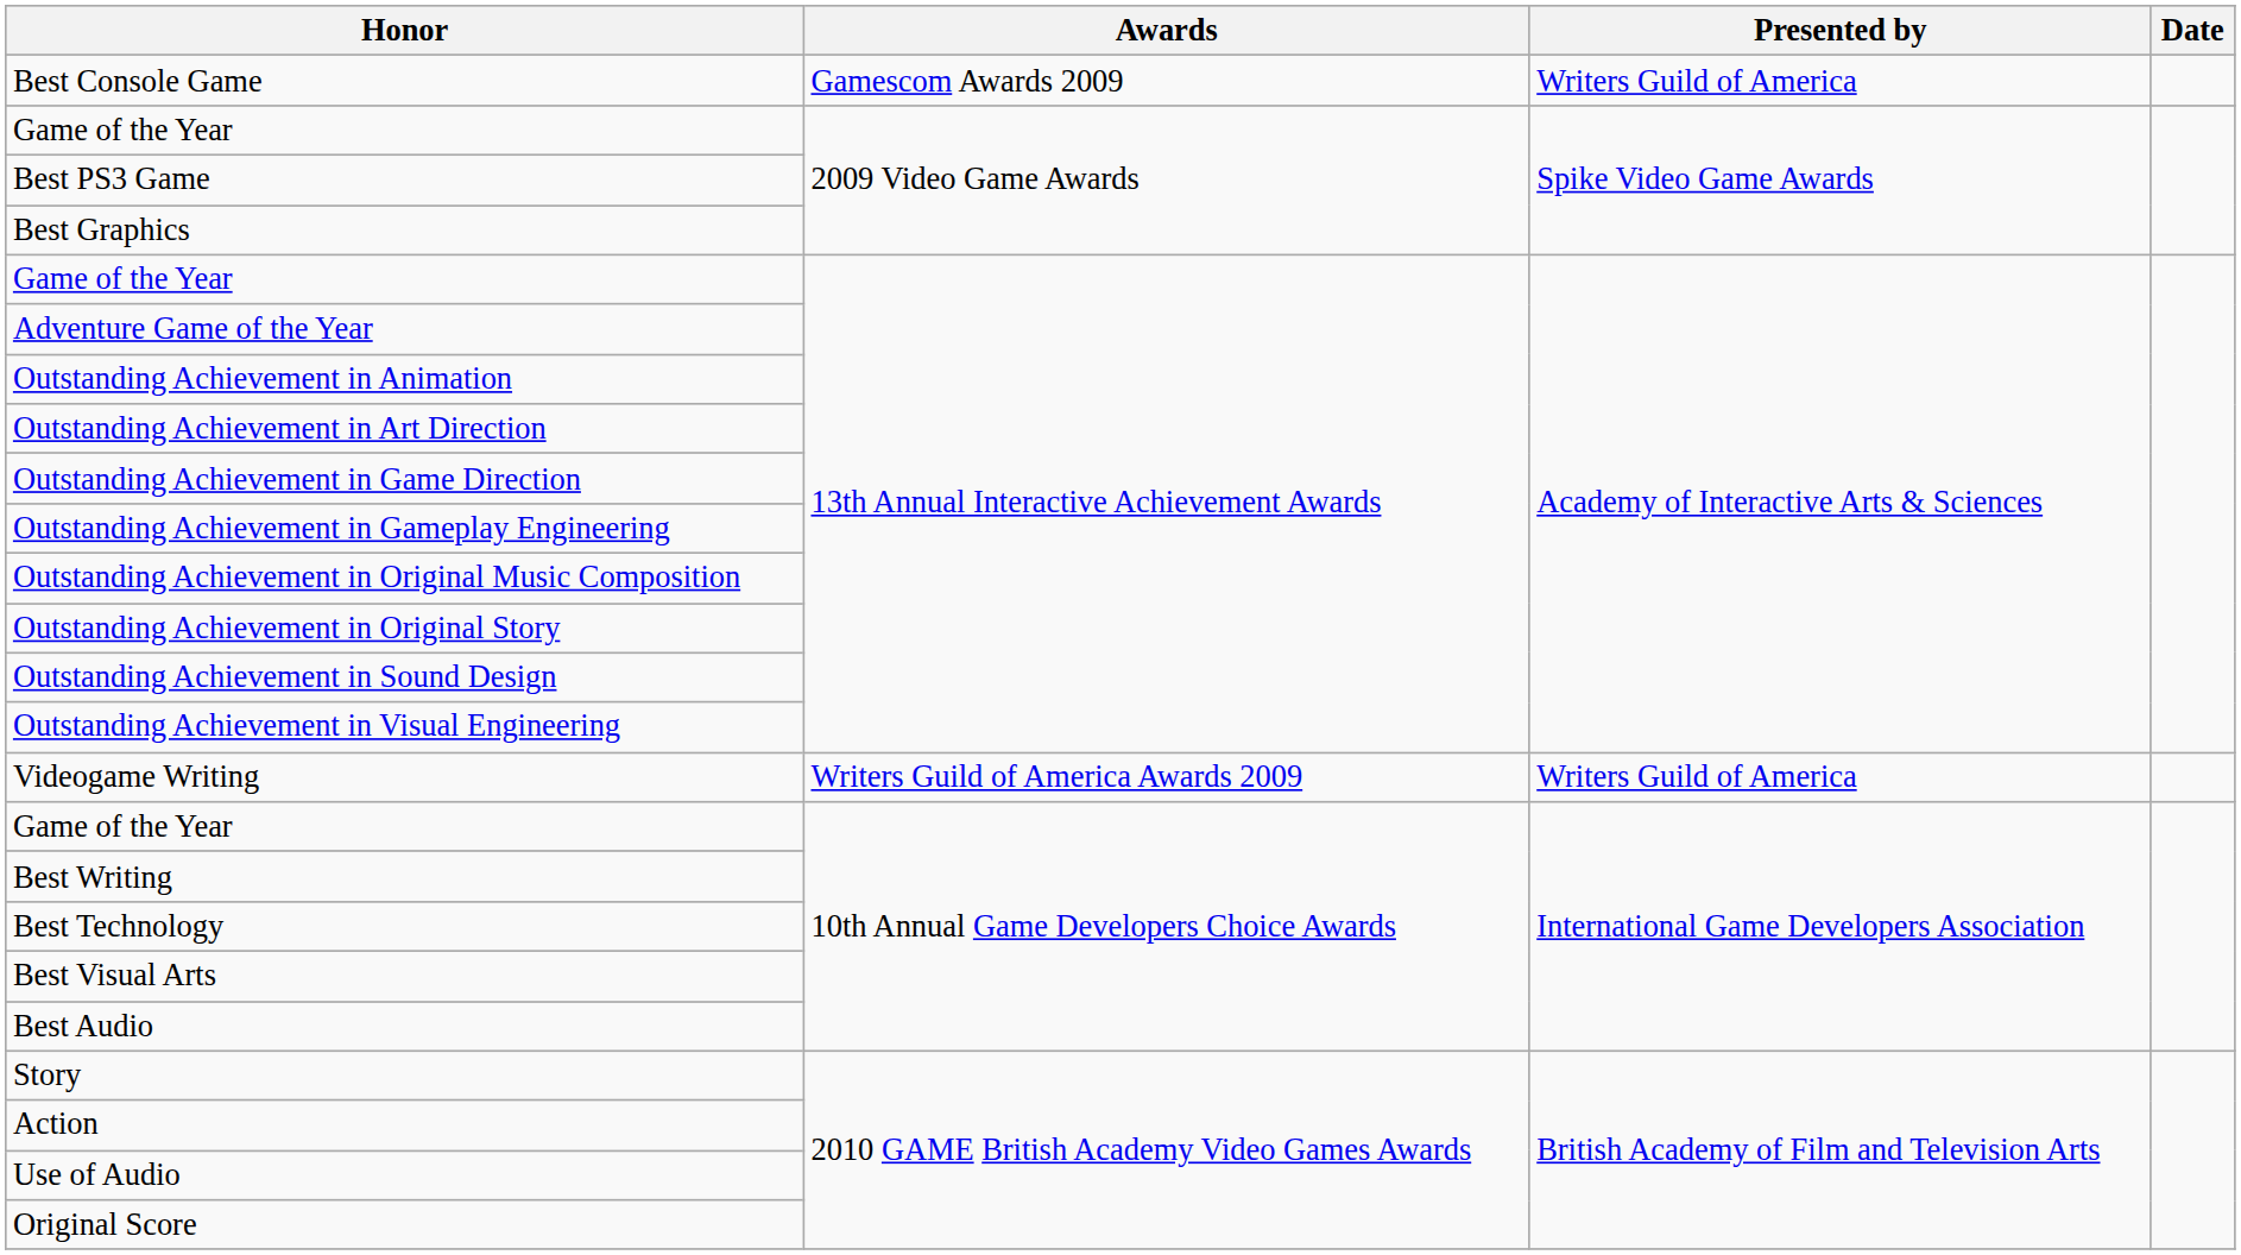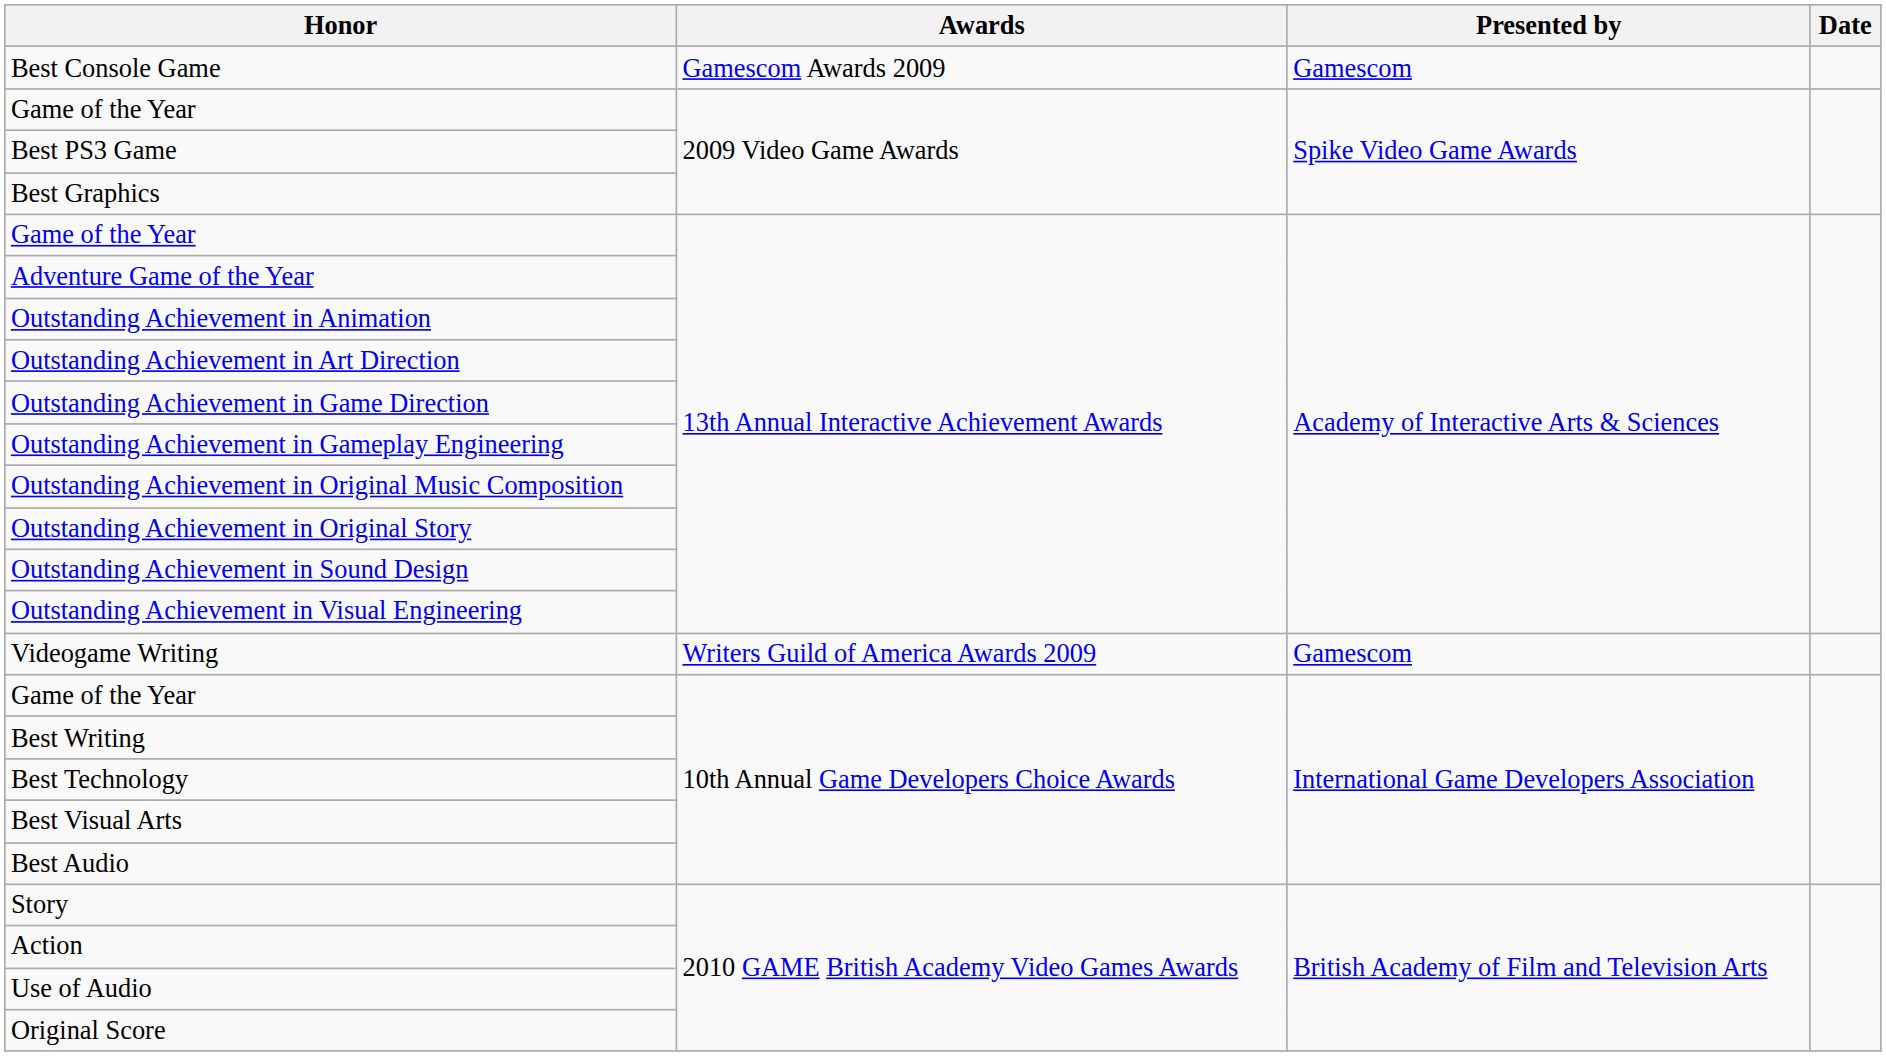 <table class="wikitable" style="width:90%;">
 <tr>
 <th>Honor</th>
 <th>Awards</th>
 <th>Presented by</th>
 <th>Date</th>
 </tr>
 <tr>
 <td>Best Console Game</td>
 <td><a href='#'>Gamescom</a> Awards 2009</td>
-<td><a href='#'>Writers Guild of America</a></td>
+<td><a href='#'>Gamescom</a></td>
 <td></td>
 </tr>
 <tr>
 <td>Game of the Year</td>
 <td rowspan="3">2009 Video Game Awards</td>
 <td rowspan="3"><a href='#'>Spike Video Game Awards</a></td>
 <td rowspan="3"></td>
 </tr>
 <tr>
 <td>Best PS3 Game</td>
 </tr>
 <tr>
 <td>Best Graphics</td>
 </tr>
 <tr>
 <td><a href='#'>Game of the Year</a></td>
 <td rowspan="10"><a href='#'>13th Annual Interactive Achievement Awards</a></td>
 <td rowspan="10"><a href='#'>Academy of Interactive Arts & Sciences</a></td>
 <td rowspan="10"></td>
 </tr>
 <tr>
 <td><a href='#'>Adventure Game of the Year</a></td>
 </tr>
 <tr>
 <td><a href='#'>Outstanding Achievement in Animation</a></td>
 </tr>
 <tr>
 <td><a href='#'>Outstanding Achievement in Art Direction</a></td>
 </tr>
 <tr>
 <td><a href='#'>Outstanding Achievement in Game Direction</a></td>
 </tr>
 <tr>
 <td><a href='#'>Outstanding Achievement in Gameplay Engineering</a></td>
 </tr>
 <tr>
 <td><a href='#'>Outstanding Achievement in Original Music Composition</a></td>
 </tr>
 <tr>
 <td><a href='#'>Outstanding Achievement in Original Story</a></td>
 </tr>
 <tr>
 <td><a href='#'>Outstanding Achievement in Sound Design</a></td>
 </tr>
 <tr>
 <td><a href='#'>Outstanding Achievement in Visual Engineering</a></td>
 </tr>
 <tr>
 <td>Videogame Writing</td>
 <td><a href='#'>Writers Guild of America Awards 2009</a></td>
-<td><a href='#'>Writers Guild of America</a></td>
+<td><a href='#'>Gamescom</a></td>
 <td></td>
 </tr>
 <tr>
 <td>Game of the Year</td>
 <td rowspan="5">10th Annual <a href='#'>Game Developers Choice Awards</a></td>
 <td rowspan="5"><a href='#'>International Game Developers Association</a></td>
 <td rowspan="5"></td>
 </tr>
 <tr>
 <td>Best Writing</td>
 </tr>
 <tr>
 <td>Best Technology</td>
 </tr>
 <tr>
 <td>Best Visual Arts</td>
 </tr>
 <tr>
 <td>Best Audio</td>
 </tr>
 <tr>
 <td>Story</td>
 <td rowspan="4">2010 <a href='#'>GAME</a> <a href='#'>British Academy Video Games Awards</a></td>
 <td rowspan="4"><a href='#'>British Academy of Film and Television Arts</a></td>
 <td rowspan="4"></td>
 </tr>
 <tr>
 <td>Action</td>
 </tr>
 <tr>
 <td>Use of Audio</td>
 </tr>
 <tr>
 <td>Original Score</td>
 </tr>
 </table>
